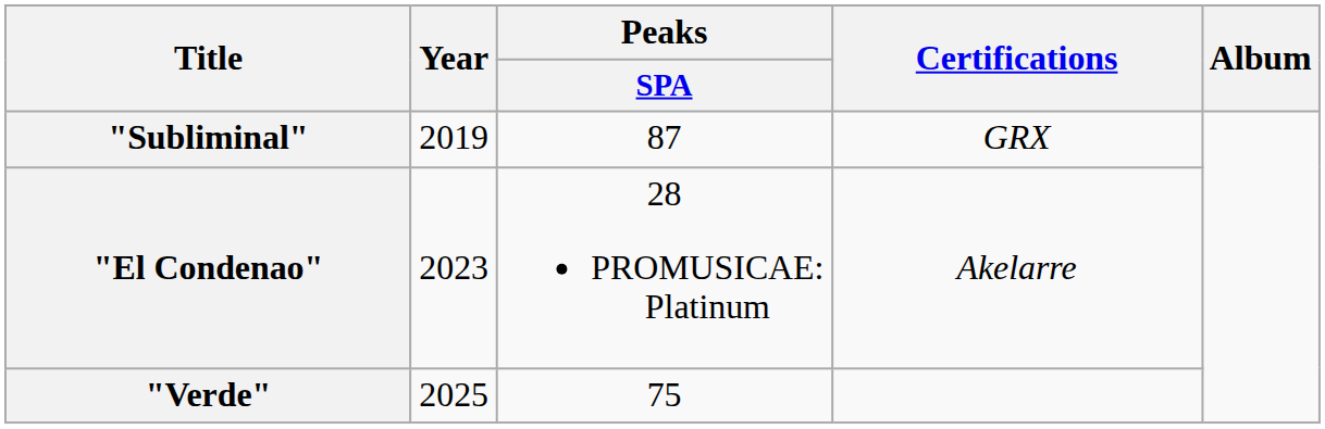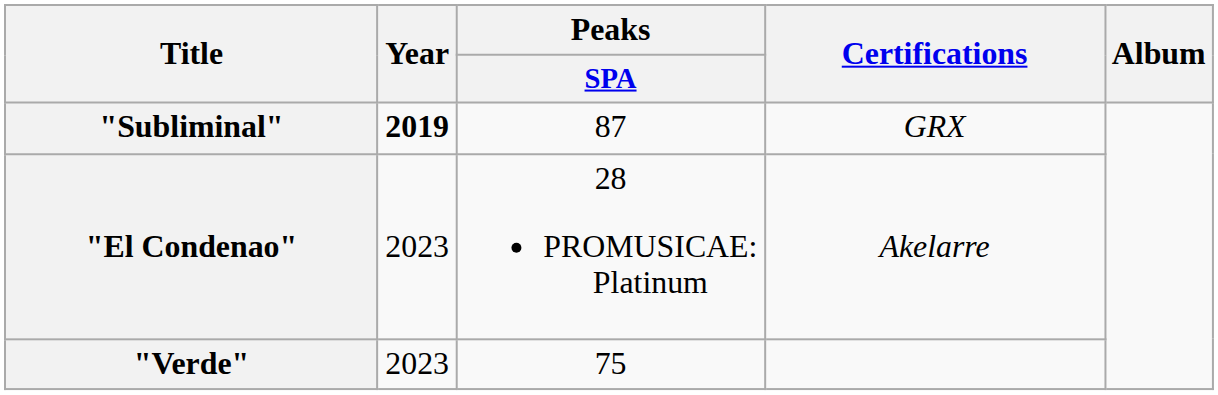 <table class="wikitable plainrowheaders" style="text-align:center;">
 <tr>
 <th scope="col" rowspan="2" style="width:16em;">Title</th>
 <th scope="col" rowspan="2">Year</th>
 <th scope="col" colspan="1">Peaks</th>
 <th scope="col" rowspan="2" style="width:14em;"><a href='#'>Certifications</a></th>
 <th scope="col" rowspan="2">Album</th>
 </tr>
 <tr>
 <th scope="col" style="width:3em;font-size:90%;"><a href='#'>SPA</a><br></th>
 </tr>
 <tr>
 <th scope="row">"Subliminal"<br></th>
-<td>2019</td>
+<td><strong>2019</strong></td>
 <td>87</td>
 <td><em>GRX</em></td>
 </tr>
 <tr>
 <th scope="row">"El Condenao"<br></th>
 <td>2023</td>
 <td>28<br><ul><li>PROMUSICAE: Platinum</li></ul></td>
 <td><em>Akelarre</em></td>
 </tr>
 <tr>
 <th scope="row">"Verde"</th>
-<td>2025</td>
+<td>2023</td>
 <td>75</td>
 <td></td>
 </tr>
 </table>
